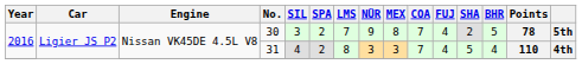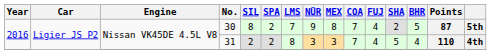 <table class="wikitable" style="font-size: 85%; text-align: center;">
 <tr valign="top">
 <th valign="middle">Year</th>
 <th valign="middle">Car</th>
 <th valign="middle">Engine</th>
 <th valign="middle">No.</th>
 <th><a href='#'>SIL</a><br></th>
 <th><a href='#'>SPA</a><br></th>
 <th><a href='#'>LMS</a><br></th>
 <th><a href='#'>NÜR</a><br></th>
 <th><a href='#'>MEX</a><br></th>
 <th><a href='#'>COA</a><br></th>
 <th><a href='#'>FUJ</a><br></th>
 <th><a href='#'>SHA</a><br></th>
 <th><a href='#'>BHR</a><br></th>
 <th valign="middle">Points</th>
 <th valign="middle"></th>
 </tr>
 <tr>
 <td rowspan="2" align="left"><a href='#'>2016</a></td>
 <td rowspan="3" align="middle"><a href='#'>Ligier JS P2</a></td>
 <td rowspan="2" align="middle">Nissan VK45DE 4.5L V8</td>
 <td>30</td>
-<td style="background:#dfffdf;">3</td>
+<td style="background:#dfffdf;">8</td>
 <td style="background:#dfffdf;">2</td>
 <td style="background:#dfffdf;">7</td>
 <td style="background:#dfffdf;">9</td>
 <td style="background:#dfffdf;">8</td>
 <td style="background:#dfffdf;">7</td>
 <td style="background:#dfffdf;">4</td>
 <td style="background:#dfdfdf;">2</td>
 <td style="background:#dfffdf;">5</td>
-<th>78</th>
+<th>87</th>
 <th>5th</th>
 </tr>
 <tr>
 <td>31</td>
-<td style="background:#dfdfdf;">4</td>
+<td style="background:#dfdfdf;">2</td>
 <td style="background:#dfdfdf;">2</td>
 <td style="background:#dfffdf;">8</td>
 <td style="background:#ffdf9f;">3</td>
 <td style="background:#ffdf9f;">3</td>
 <td style="background:#dfffdf;">7</td>
 <td style="background:#dfffdf;">4</td>
 <td style="background:#dfffdf;">5</td>
 <td style="background:#dfffdf;">4</td>
 <th>110</th>
 <th>4th</th>
 </tr>
 <tr>
 </tr>
 </table>
